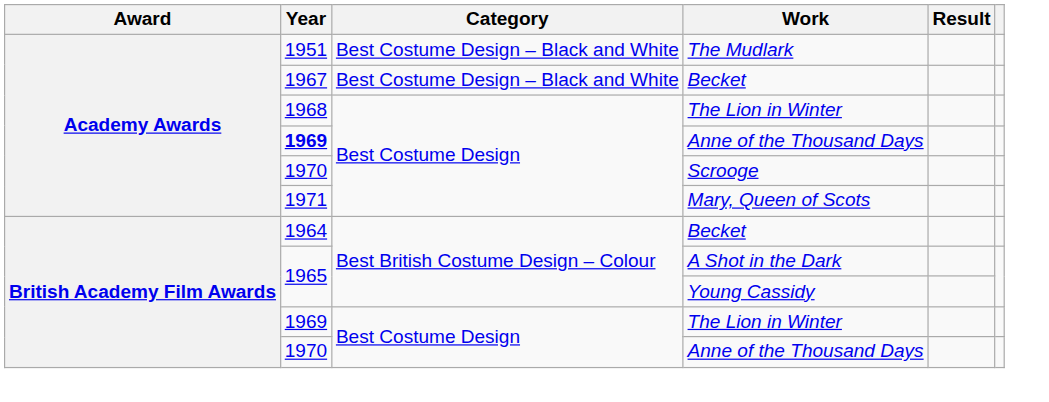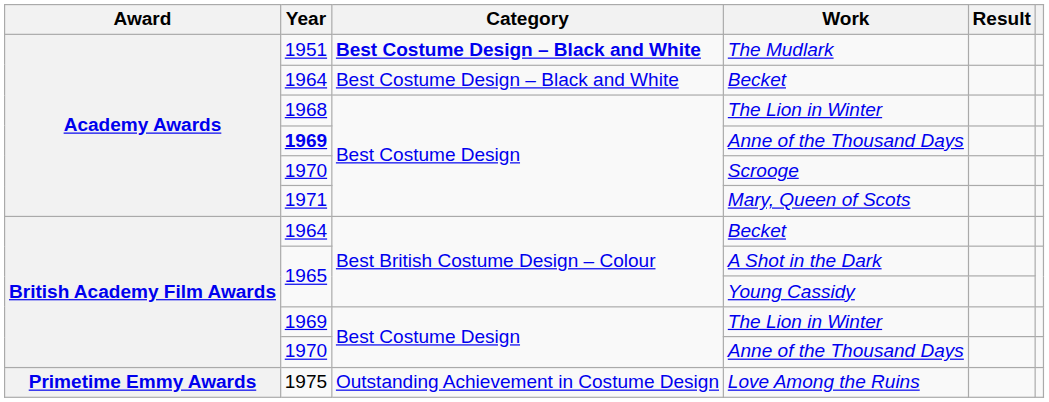 <table class="wikitable">
 <tr>
 <th>Award</th>
 <th>Year</th>
 <th>Category</th>
 <th>Work</th>
 <th>Result</th>
 <th class="unsortable"></th>
 </tr>
 <tr>
 <th rowspan="6" scope="row" style="text-align:center;"><a href='#'>Academy Awards</a></th>
 <td style="text-align:center;"><a href='#'>1951</a></td>
-<td><a href='#'>Best Costume Design – Black and White</a></td>
+<td><strong><a href='#'>Best Costume Design – Black and White</a></strong></td>
 <td><em><a href='#'>The Mudlark</a></em></td>
 <td></td>
 <td style="text-align:center;"></td>
 </tr>
 <tr>
-<td style="text-align:center;"><a href='#'>1967</a></td>
+<td style="text-align:center;"><a href='#'>1964</a></td>
 <td><a href='#'>Best Costume Design – Black and White</a></td>
 <td><em><a href='#'>Becket</a></em></td>
 <td></td>
 <td style="text-align:center;"></td>
 </tr>
 <tr>
 <td style="text-align:center;"><a href='#'>1968</a></td>
 <td rowspan="4"><a href='#'>Best Costume Design</a></td>
 <td><em><a href='#'>The Lion in Winter</a></em></td>
 <td></td>
 <td style="text-align:center;"></td>
 </tr>
 <tr>
 <td style="text-align:center;"><strong><a href='#'>1969</a></strong></td>
 <td><em><a href='#'>Anne of the Thousand Days</a></em></td>
 <td></td>
 <td style="text-align:center;"></td>
 </tr>
 <tr>
 <td style="text-align:center;"><a href='#'>1970</a></td>
 <td><em><a href='#'>Scrooge</a></em></td>
 <td></td>
 <td style="text-align:center;"></td>
 </tr>
 <tr>
 <td style="text-align:center;"><a href='#'>1971</a></td>
 <td><em><a href='#'>Mary, Queen of Scots</a></em></td>
 <td></td>
 <td style="text-align:center;"></td>
 </tr>
 <tr>
 <th rowspan="5" scope="row" style="text-align:center;"><a href='#'>British Academy Film Awards</a></th>
 <td style="text-align:center;"><a href='#'>1964</a></td>
 <td rowspan="3"><a href='#'>Best British Costume Design – Colour</a></td>
 <td><em><a href='#'>Becket</a></em></td>
 <td></td>
 <td style="text-align:center;"></td>
 </tr>
 <tr>
 <td rowspan="2", style="text-align:center;"><a href='#'>1965</a></td>
 <td><em><a href='#'>A Shot in the Dark</a></em></td>
 <td></td>
 <td rowspan="2", style="text-align:center;"></td>
 </tr>
 <tr>
 <td><em><a href='#'>Young Cassidy</a></em></td>
 <td></td>
 </tr>
 <tr>
 <td style="text-align:center;"><a href='#'>1969</a></td>
 <td rowspan="2"><a href='#'>Best Costume Design</a></td>
 <td><em><a href='#'>The Lion in Winter</a></em></td>
 <td></td>
 <td style="text-align:center;"></td>
 </tr>
 <tr>
 <td style="text-align:center;"><a href='#'>1970</a></td>
 <td><em><a href='#'>Anne of the Thousand Days</a></em></td>
 <td></td>
 <td style="text-align:center;"></td>
 </tr>
+<tr>
+<th scope="row" style="text-align:center;"><a href='#'>Primetime Emmy Awards</a></th>
+<td style="text-align:center;">1975</td>
+<td><a href='#'>Outstanding Achievement in Costume Design</a></td>
+<td><em><a href='#'>Love Among the Ruins</a></em></td>
+<td></td>
+<td style="text-align:center;"></td>
+</tr>
 </table>
